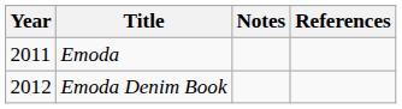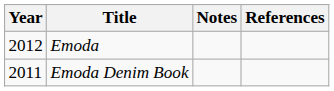 <table class="wikitable">
 <tr>
 <th>Year</th>
 <th>Title</th>
 <th>Notes</th>
 <th>References</th>
 </tr>
 <tr>
-<td>2011</td>
+<td>2012</td>
 <td><em>Emoda</em></td>
 <td></td>
 <td></td>
 </tr>
 <tr>
-<td>2012</td>
+<td>2011</td>
 <td><em>Emoda Denim Book</em></td>
 <td></td>
 <td></td>
 </tr>
 </table>
